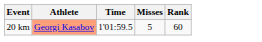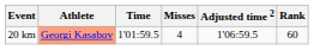 <table class="wikitable" style="font-size:90%">
 <tr>
 <th>Event</th>
 <th>Athlete</th>
 <th>Time</th>
 <th>Misses</th>
+<th>Adjusted time <sup>2</sup></th>
 <th>Rank</th>
 </tr>
 <tr>
 <td>20 km</td>
 <td style="background: lightsalmon;"><a href='#'>Georgi Kasabov</a></td>
 <td align="center">1'01:59.5</td>
-<td align="center">5</td>
+<td align="center">4</td>
+<td align="center">1'06:59.5</td>
 <td align="center">60</td>
 </tr>
 </table>
